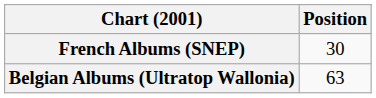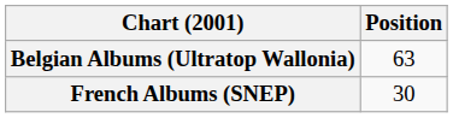 <table class="wikitable sortable plainrowheaders" style="text-align:center">
 <tr>
 <th scope="col">Chart (2001)</th>
 <th scope="col">Position</th>
 </tr>
 <tr>
+<th scope="row">Belgian Albums (Ultratop Wallonia)</th>
+<td>63</td>
+</tr>
+<tr>
 <th scope="row">French Albums (SNEP)</th>
 <td>30</td>
 </tr>
-<tr>
-<th scope="row">Belgian Albums (Ultratop Wallonia)</th>
-<td>63</td>
-</tr>
 </table>
